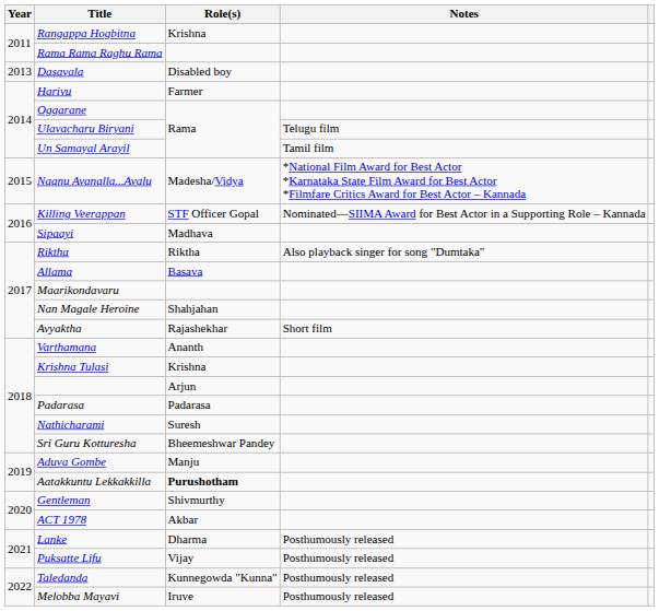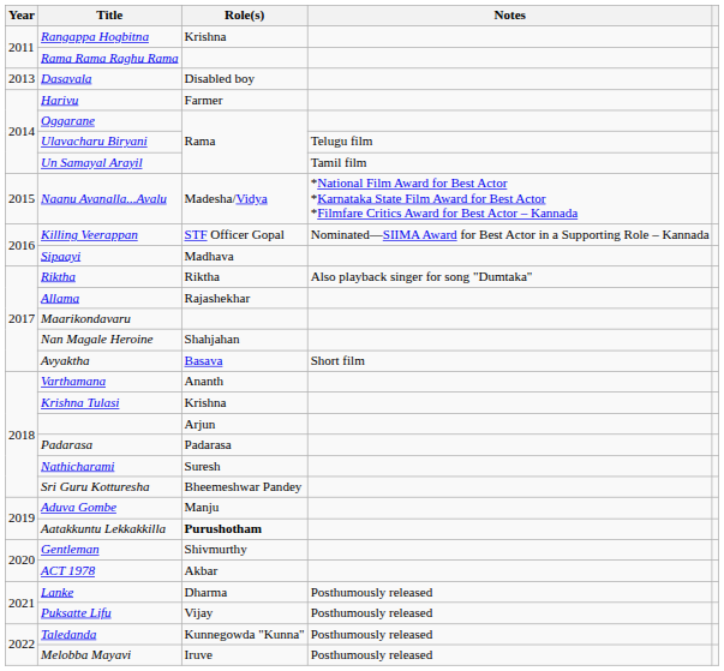 <table class="wikitable sortable">
 <tr>
 <th>Year</th>
 <th>Title</th>
 <th>Role(s)</th>
 <th class="unsortable">Notes</th>
 <th class="unsortable"></th>
 </tr>
 <tr>
 <td rowspan="2">2011</td>
 <td><em><a href='#'>Rangappa Hogbitna</a></em></td>
 <td>Krishna</td>
 <td></td>
 <td></td>
 </tr>
 <tr>
 <td><em><a href='#'>Rama Rama Raghu Rama</a></em></td>
 <td></td>
 <td></td>
 <td></td>
 </tr>
 <tr>
 <td>2013</td>
 <td><em><a href='#'>Dasavala</a></em></td>
 <td>Disabled boy</td>
 <td></td>
 <td></td>
 </tr>
 <tr>
 <td rowspan="4">2014</td>
 <td><em><a href='#'>Harivu</a></em></td>
 <td>Farmer</td>
 <td></td>
 <td></td>
 </tr>
 <tr>
 <td><em><a href='#'>Oggarane</a></em></td>
 <td rowspan="3">Rama</td>
 <td></td>
 </tr>
 <tr>
 <td><em><a href='#'>Ulavacharu Biryani</a></em></td>
 <td>Telugu film</td>
 <td></td>
 </tr>
 <tr>
 <td><em><a href='#'>Un Samayal Arayil</a></em></td>
 <td>Tamil film</td>
 <td></td>
 </tr>
 <tr>
 <td>2015</td>
 <td><em><a href='#'>Naanu Avanalla...Avalu</a></em></td>
 <td>Madesha/<a href='#'>Vidya</a></td>
 <td>*<a href='#'>National Film Award for Best Actor</a><br>*<a href='#'>Karnataka State Film Award for Best Actor</a><br>*<a href='#'>Filmfare Critics Award for Best Actor – Kannada</a></td>
 <td></td>
 </tr>
 <tr>
 <td rowspan="2">2016</td>
 <td><em><a href='#'>Killing Veerappan</a></em></td>
 <td><a href='#'>STF</a> Officer Gopal</td>
 <td>Nominated—<a href='#'>SIIMA Award</a> for Best Actor in a Supporting Role – Kannada</td>
 <td></td>
 </tr>
 <tr>
 <td><em><a href='#'>Sipaayi</a></em></td>
 <td>Madhava</td>
 <td></td>
 <td></td>
 </tr>
 <tr>
 <td rowspan="5">2017</td>
 <td><em><a href='#'>Riktha</a></em></td>
 <td>Riktha</td>
 <td>Also playback singer for song "Dumtaka"</td>
 <td></td>
 </tr>
 <tr>
 <td><em><a href='#'>Allama</a></em></td>
-<td><a href='#'>Basava</a></td>
+<td>Rajashekhar</td>
 <td></td>
 <td></td>
 </tr>
 <tr>
 <td><em>Maarikondavaru</em></td>
 <td></td>
 <td></td>
 <td></td>
 </tr>
 <tr>
 <td><em>Nan Magale Heroine</em></td>
 <td>Shahjahan</td>
 <td></td>
 <td></td>
 </tr>
 <tr>
 <td><em>Avyaktha</em></td>
-<td>Rajashekhar</td>
+<td><a href='#'>Basava</a></td>
 <td>Short film</td>
 <td></td>
 </tr>
 <tr>
 <td rowspan="6">2018</td>
 <td><em><a href='#'>Varthamana</a></em></td>
 <td>Ananth</td>
 <td></td>
 <td></td>
 </tr>
 <tr>
 <td><em><a href='#'>Krishna Tulasi</a></em></td>
 <td>Krishna</td>
 <td></td>
 <td></td>
 </tr>
 <tr>
 <td></td>
 <td>Arjun</td>
 <td></td>
 <td></td>
 </tr>
 <tr>
 <td><em>Padarasa</em></td>
 <td>Padarasa</td>
 <td></td>
 <td></td>
 </tr>
 <tr>
 <td><em><a href='#'>Nathicharami</a></em></td>
 <td>Suresh</td>
 <td></td>
 <td></td>
 </tr>
 <tr>
 <td><em>Sri Guru Kotturesha</em></td>
 <td>Bheemeshwar Pandey</td>
 <td></td>
 <td></td>
 </tr>
 <tr>
 <td rowspan="2">2019</td>
 <td><em><a href='#'>Aduva Gombe</a></em></td>
 <td>Manju</td>
 <td></td>
 <td></td>
 </tr>
 <tr>
 <td><em>Aatakkuntu Lekkakkilla</em></td>
 <td><strong>Purushotham</strong></td>
 <td></td>
 <td></td>
 </tr>
 <tr>
 <td rowspan="2">2020</td>
 <td><em><a href='#'>Gentleman</a></em></td>
 <td>Shivmurthy</td>
 <td></td>
 <td></td>
 </tr>
 <tr>
 <td><em><a href='#'>ACT 1978</a></em></td>
 <td>Akbar</td>
 <td></td>
 <td></td>
 </tr>
 <tr>
 <td rowspan="2">2021</td>
 <td><em><a href='#'>Lanke</a></em></td>
 <td>Dharma</td>
 <td>Posthumously released</td>
 <td></td>
 </tr>
 <tr>
 <td><em><a href='#'>Puksatte Lifu</a></em></td>
 <td>Vijay</td>
 <td>Posthumously released</td>
 <td></td>
 </tr>
 <tr>
 <td rowspan="2">2022</td>
 <td><em><a href='#'>Taledanda</a></em></td>
 <td>Kunnegowda "Kunna"</td>
 <td>Posthumously released</td>
 <td></td>
 </tr>
 <tr>
 <td><em>Melobba Mayavi</em></td>
 <td>Iruve</td>
 <td>Posthumously released</td>
 <td></td>
 </tr>
 </table>
